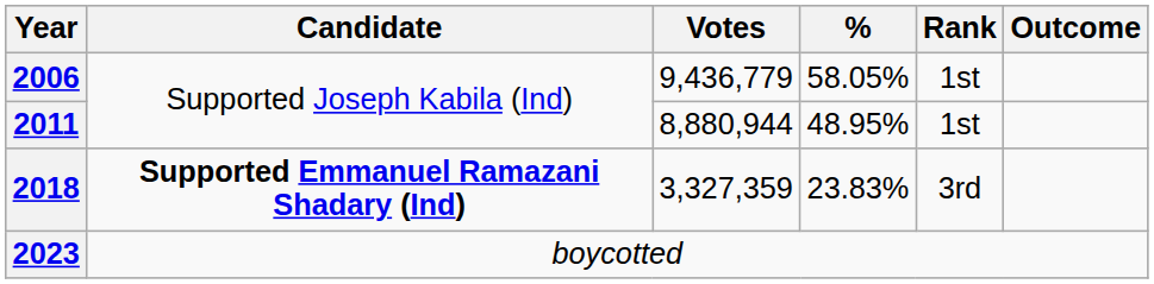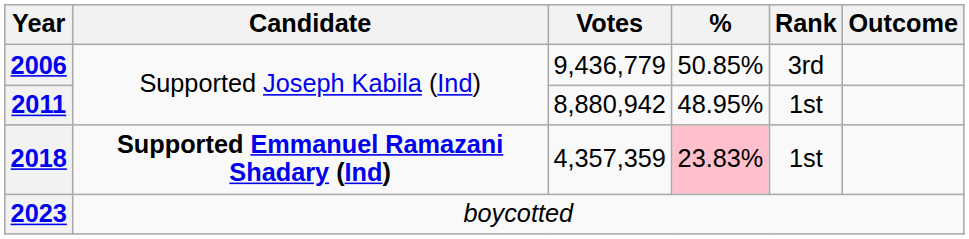 <table class="wikitable plainrowheaders" style="text-align: center">
 <tr>
 <th>Year</th>
 <th>Candidate</th>
 <th>Votes</th>
 <th>%</th>
 <th>Rank</th>
 <th>Outcome</th>
 </tr>
 <tr>
 <th><a href='#'>2006</a></th>
 <td rowspan="2">Supported <a href='#'>Joseph Kabila</a> (<a href='#'>Ind</a>)</td>
 <td>9,436,779</td>
-<td>58.05%</td>
-<td> 1st</td>
+<td>50.85%</td>
+<td> 3rd</td>
 <td></td>
 </tr>
 <tr>
 <th><a href='#'>2011</a></th>
-<td>8,880,944</td>
+<td>8,880,942</td>
 <td>48.95%</td>
 <td> 1st</td>
 <td></td>
 </tr>
 <tr>
 <th><a href='#'>2018</a></th>
 <td><strong>Supported <a href='#'>Emmanuel Ramazani Shadary</a> (<a href='#'>Ind</a>)</strong></td>
-<td>3,327,359</td>
-<td>23.83%</td>
-<td> 3rd</td>
+<td>4,357,359</td>
+<td style="background: pink;">23.83%</td>
+<td> 1st</td>
 <td></td>
 </tr>
 <tr>
 <th><a href='#'>2023</a></th>
 <td colspan="5"><em>boycotted</em></td>
 </tr>
 </table>
